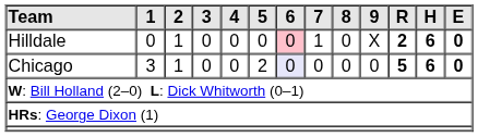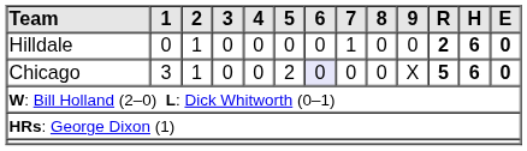 <table border=1 cellspacing=0 width=425 style="margin-left:3em;">
 <tr style="text-align:center; background-color:#e6e6e6;">
 <th align=left width=28%>Team</th>
 <th width=6%>1</th>
 <th width=6%>2</th>
 <th width=6%>3</th>
 <th width=6%>4</th>
 <th width=6%>5</th>
 <th width=6%>6</th>
 <th width=6%>7</th>
 <th width=6%>8</th>
 <th width=6%>9</th>
 <th width=6%>R</th>
 <th width=6%>H</th>
 <th width=6%>E</th>
 </tr>
 <tr style="text-align:center;">
 <td align=left>Hilldale</td>
 <td>0</td>
 <td>1</td>
 <td>0</td>
 <td>0</td>
 <td>0</td>
-<td style="background: pink;">0</td>
+<td>0</td>
 <td>1</td>
 <td>0</td>
-<td>X</td>
+<td>0</td>
 <td><strong>2</strong></td>
 <td><strong>6</strong></td>
 <td><strong>0</strong></td>
 </tr>
 <tr style="text-align:center;">
 <td align=left>Chicago</td>
 <td>3</td>
 <td>1</td>
 <td>0</td>
 <td>0</td>
 <td>2</td>
 <td style="background: lavender;">0</td>
 <td>0</td>
 <td>0</td>
-<td>0</td>
+<td>X</td>
 <td><strong>5</strong></td>
 <td><strong>6</strong></td>
 <td><strong>0</strong></td>
 </tr>
 <tr style="text-align:left;">
 <td colspan=14><small><strong>W</strong>: <a href='#'>Bill Holland</a> (2–0)  <strong>L</strong>: <a href='#'>Dick Whitworth</a> (0–1)</small></td>
 </tr>
 <tr style="text-align:left;">
 <td colspan=14><small><strong>HRs</strong>: <a href='#'>George Dixon</a> (1)</small></td>
 </tr>
 <tr style="text-align:left;">
 <td colspan=14></td>
 </tr>
 <tr style="text-align:left;">
 </tr>
 </table>
